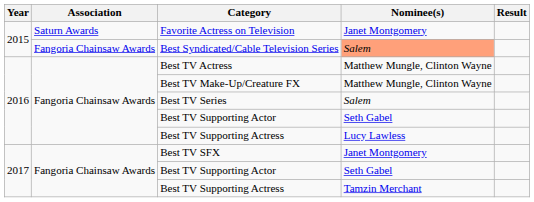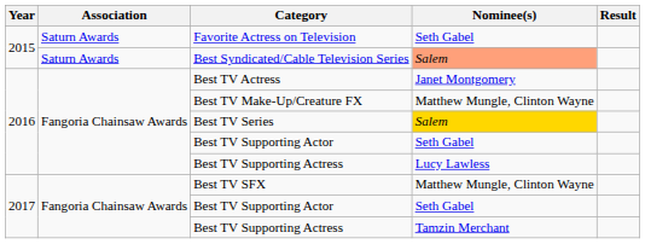 <table class="wikitable sortable">
 <tr>
 <th>Year</th>
 <th>Association</th>
 <th>Category</th>
 <th>Nominee(s)</th>
 <th>Result</th>
 </tr>
 <tr>
 <td rowspan="2">2015</td>
 <td><a href='#'>Saturn Awards</a></td>
 <td><a href='#'>Favorite Actress on Television</a></td>
-<td><a href='#'>Janet Montgomery</a></td>
+<td><a href='#'>Seth Gabel</a></td>
 <td></td>
 </tr>
 <tr>
-<td><a href='#'>Fangoria Chainsaw Awards</a></td>
+<td><a href='#'>Saturn Awards</a></td>
 <td><a href='#'>Best Syndicated/Cable Television Series</a></td>
 <td style="background: lightsalmon;"><em>Salem</em></td>
 <td></td>
 </tr>
 <tr>
 <td rowspan="5">2016</td>
 <td rowspan="5">Fangoria Chainsaw Awards</td>
 <td>Best TV Actress</td>
-<td>Matthew Mungle, Clinton Wayne</td>
+<td><a href='#'>Janet Montgomery</a></td>
 <td></td>
 </tr>
 <tr>
 <td>Best TV Make-Up/Creature FX</td>
 <td>Matthew Mungle, Clinton Wayne</td>
 <td></td>
 </tr>
 <tr>
 <td>Best TV Series</td>
-<td><em>Salem</em></td>
+<td style="background: gold;"><em>Salem</em></td>
 <td></td>
 </tr>
 <tr>
 <td>Best TV Supporting Actor</td>
 <td><a href='#'>Seth Gabel</a></td>
 <td></td>
 </tr>
 <tr>
 <td>Best TV Supporting Actress</td>
 <td><a href='#'>Lucy Lawless</a></td>
 <td></td>
 </tr>
 <tr>
 <td rowspan=3>2017</td>
 <td rowspan=3>Fangoria Chainsaw Awards</td>
 <td>Best TV SFX</td>
-<td><a href='#'>Janet Montgomery</a></td>
+<td>Matthew Mungle, Clinton Wayne</td>
 <td></td>
 </tr>
 <tr>
 <td>Best TV Supporting Actor</td>
 <td><a href='#'>Seth Gabel</a></td>
 <td></td>
 </tr>
 <tr>
 <td>Best TV Supporting Actress</td>
 <td><a href='#'>Tamzin Merchant</a></td>
 <td></td>
 </tr>
 </table>
